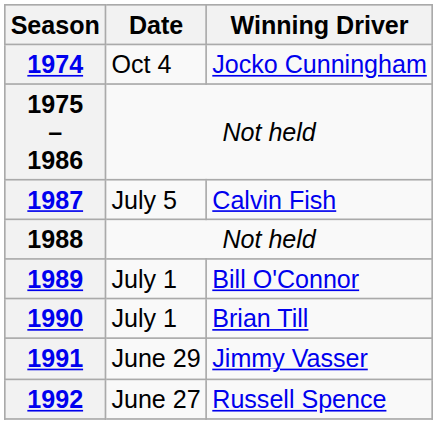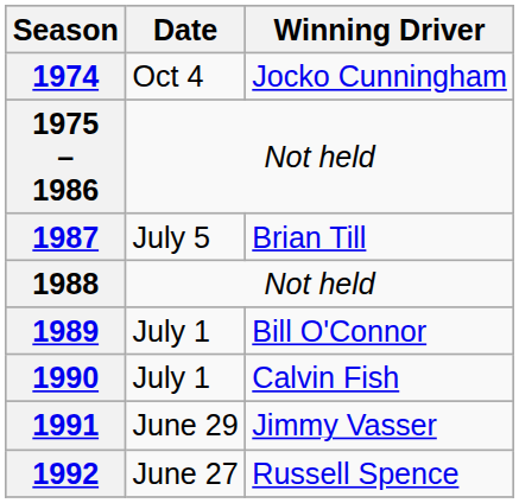 <table class="wikitable" style="font-size: 95%;">
 <tr>
 <th>Season</th>
 <th>Date</th>
 <th>Winning Driver</th>
 </tr>
 <tr>
 <th><a href='#'>1974</a></th>
 <td>Oct 4</td>
 <td> <a href='#'>Jocko Cunningham</a></td>
 </tr>
 <tr>
 <th>1975<br>–<br>1986</th>
 <td colspan=2 align=center><em>Not held</em></td>
 </tr>
 <tr>
 <th><a href='#'>1987</a></th>
 <td>July 5</td>
-<td> <a href='#'>Calvin Fish</a></td>
+<td> <a href='#'>Brian Till</a></td>
 </tr>
 <tr>
 <th>1988</th>
 <td colspan=2 align=center><em>Not held</em></td>
 </tr>
 <tr>
 <th><a href='#'>1989</a></th>
 <td>July 1</td>
 <td> <a href='#'>Bill O'Connor</a></td>
 </tr>
 <tr>
 <th><a href='#'>1990</a></th>
 <td>July 1</td>
-<td> <a href='#'>Brian Till</a></td>
+<td> <a href='#'>Calvin Fish</a></td>
 </tr>
 <tr>
 <th><a href='#'>1991</a></th>
 <td>June 29</td>
 <td> <a href='#'>Jimmy Vasser</a></td>
 </tr>
 <tr>
 <th><a href='#'>1992</a></th>
 <td>June 27</td>
 <td> <a href='#'>Russell Spence</a></td>
 </tr>
 </table>
